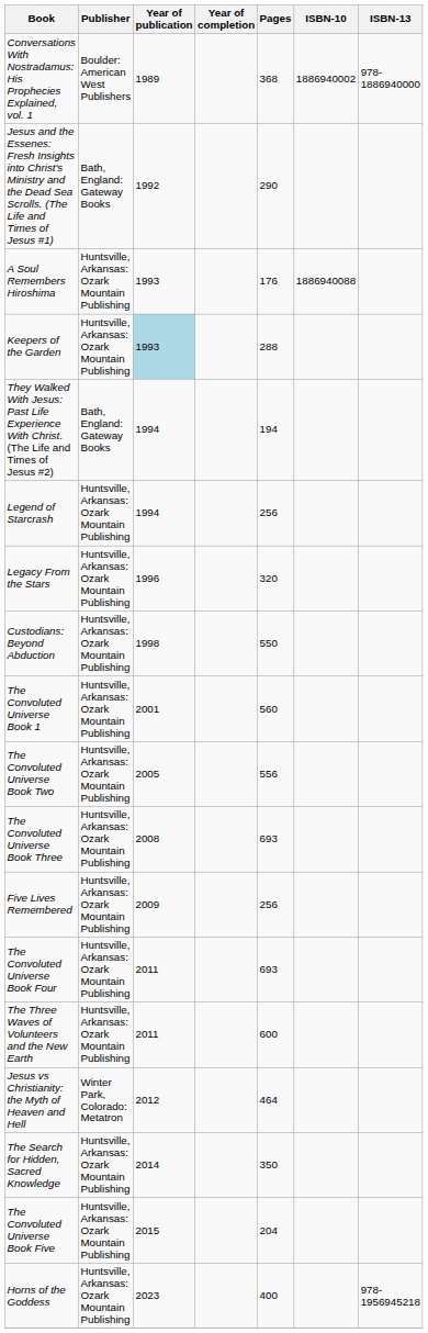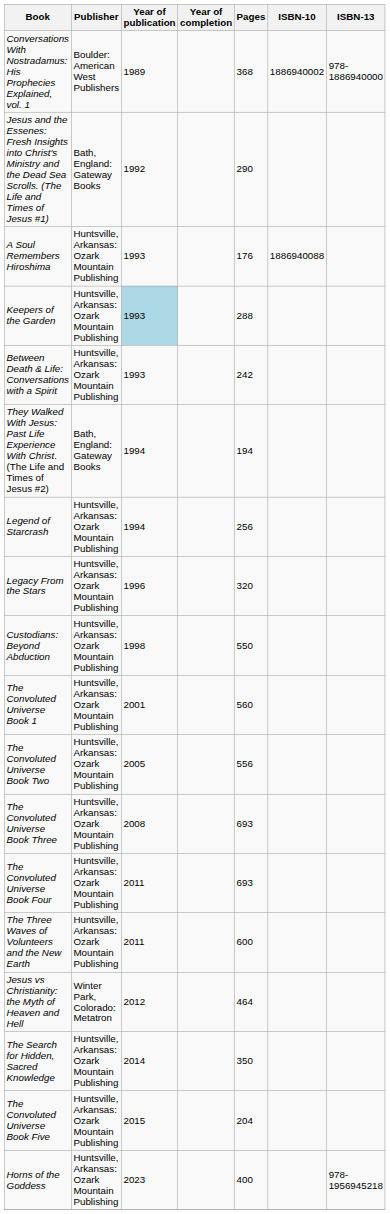 <table class="wikitable sortable sticky-header sort-under mw-datatable col2left col6left" >
 <tr>
 <th>Book</th>
 <th>Publisher</th>
 <th>Year of publication</th>
 <th>Year of completion</th>
 <th>Pages</th>
 <th>ISBN-10</th>
 <th>ISBN-13</th>
 </tr>
 <tr>
 <td><em>Conversations With Nostradamus: His Prophecies Explained, vol. 1</em></td>
 <td>Boulder: American West Publishers</td>
 <td>1989</td>
 <td></td>
 <td>368</td>
 <td>1886940002</td>
 <td>978-1886940000</td>
 </tr>
 <tr>
 <td><em>Jesus and the Essenes: Fresh Insights into Christ's Ministry and the Dead Sea Scrolls. (The Life and Times of Jesus #1)</em></td>
 <td>Bath, England: Gateway Books</td>
 <td>1992</td>
 <td></td>
 <td>290</td>
 <td></td>
 <td></td>
 </tr>
 <tr>
 <td><em>A Soul Remembers Hiroshima</em></td>
 <td>Huntsville, Arkansas: Ozark Mountain Publishing</td>
 <td>1993</td>
 <td></td>
 <td>176</td>
 <td>1886940088</td>
 <td></td>
 </tr>
 <tr>
 <td><em>Keepers of the Garden</em></td>
 <td>Huntsville, Arkansas: Ozark Mountain Publishing</td>
 <td style="background: lightblue;">1993</td>
 <td></td>
 <td>288</td>
+<td></td>
+<td></td>
+</tr>
+<tr>
+<td><em>Between Death & Life: Conversations with a Spirit</em></td>
+<td>Huntsville, Arkansas: Ozark Mountain Publishing</td>
+<td>1993</td>
+<td></td>
+<td>242</td>
 <td></td>
 <td></td>
 </tr>
 <tr>
 <td><em>They Walked With Jesus: Past Life Experience With Christ</em>. (The Life and Times of Jesus #2)</td>
 <td>Bath, England: Gateway Books</td>
 <td>1994</td>
 <td></td>
 <td>194</td>
 <td></td>
 <td></td>
 </tr>
 <tr>
 <td><em>Legend of Starcrash</em></td>
 <td>Huntsville, Arkansas: Ozark Mountain Publishing</td>
 <td>1994</td>
 <td></td>
 <td>256</td>
 <td></td>
 <td></td>
 </tr>
 <tr>
 <td><em>Legacy From the Stars</em></td>
 <td>Huntsville, Arkansas: Ozark Mountain Publishing</td>
 <td>1996</td>
 <td></td>
 <td>320</td>
 <td></td>
 <td></td>
 </tr>
 <tr>
 <td><em>Custodians: Beyond Abduction</em></td>
 <td>Huntsville, Arkansas: Ozark Mountain Publishing</td>
 <td>1998</td>
 <td></td>
 <td>550</td>
 <td></td>
 <td></td>
 </tr>
 <tr>
 <td><em>The Convoluted Universe Book 1</em></td>
 <td>Huntsville, Arkansas: Ozark Mountain Publishing</td>
 <td>2001</td>
 <td></td>
 <td>560</td>
 <td></td>
 <td></td>
 </tr>
 <tr>
 <td><em>The Convoluted Universe Book Two</em></td>
 <td>Huntsville, Arkansas: Ozark Mountain Publishing</td>
 <td>2005</td>
 <td></td>
 <td>556</td>
 <td></td>
 <td></td>
 </tr>
 <tr>
 <td><em>The Convoluted Universe Book Three</em></td>
 <td>Huntsville, Arkansas: Ozark Mountain Publishing</td>
 <td>2008</td>
 <td></td>
 <td>693</td>
 <td></td>
 <td></td>
 </tr>
 <tr>
-<td><em>Five Lives Remembered</em></td>
-<td>Huntsville, Arkansas: Ozark Mountain Publishing</td>
-<td>2009</td>
-<td></td>
-<td>256</td>
-<td></td>
-<td></td>
-</tr>
-<tr>
 <td><em>The Convoluted Universe Book Four</em></td>
 <td>Huntsville, Arkansas: Ozark Mountain Publishing</td>
 <td>2011</td>
 <td></td>
 <td>693</td>
 <td></td>
 <td></td>
 </tr>
 <tr>
 <td><em>The Three Waves of Volunteers and the New Earth</em></td>
 <td>Huntsville, Arkansas: Ozark Mountain Publishing</td>
 <td>2011</td>
 <td></td>
 <td>600</td>
 <td></td>
 <td></td>
 </tr>
 <tr>
 <td><em>Jesus vs Christianity: the Myth of Heaven and Hell</em></td>
 <td>Winter Park, Colorado: Metatron</td>
 <td>2012</td>
 <td></td>
 <td>464</td>
 <td></td>
 <td></td>
 </tr>
 <tr>
 <td><em>The Search for Hidden, Sacred Knowledge</em></td>
 <td>Huntsville, Arkansas: Ozark Mountain Publishing</td>
 <td>2014</td>
 <td></td>
 <td>350</td>
 <td></td>
 <td></td>
 </tr>
 <tr>
 <td><em>The Convoluted Universe Book Five</em></td>
 <td>Huntsville, Arkansas: Ozark Mountain Publishing</td>
 <td>2015</td>
 <td></td>
 <td>204</td>
 <td></td>
 <td></td>
 </tr>
 <tr>
 <td><em>Horns of the Goddess</em></td>
 <td>Huntsville, Arkansas: Ozark Mountain Publishing</td>
 <td>2023</td>
 <td></td>
 <td>400</td>
 <td></td>
 <td>978-1956945218</td>
 </tr>
 <tr>
 </tr>
 </table>
